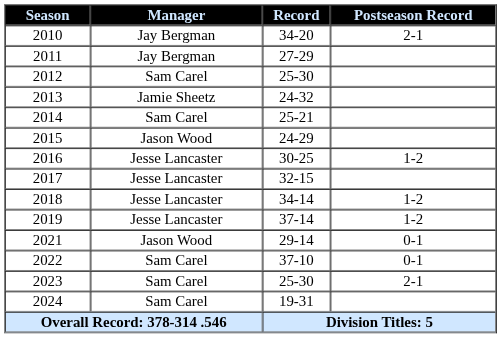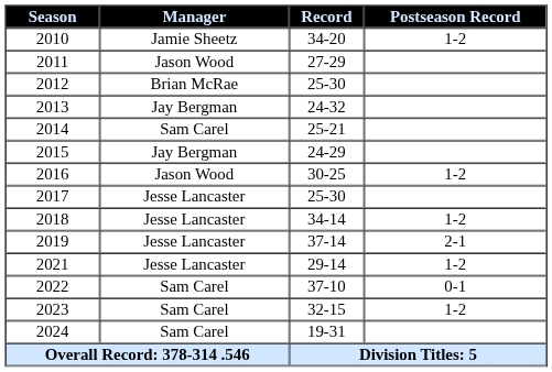 <table cellpadding="1" border="1" cellspacing="0" style="width:60%; text-align:center;">
 <tr style="background:black; color:#d0e7ff;">
 <th>Season</th>
 <th>Manager</th>
 <th>Record</th>
 <th>Postseason Record</th>
 </tr>
 <tr>
 <td>2010</td>
-<td>Jay Bergman</td>
+<td>Jamie Sheetz</td>
 <td>34-20</td>
-<td>2-1</td>
+<td>1-2</td>
 </tr>
 <tr>
 <td>2011</td>
-<td>Jay Bergman</td>
+<td>Jason Wood</td>
 <td>27-29</td>
 <td></td>
 </tr>
 <tr>
 <td>2012</td>
-<td>Sam Carel</td>
+<td>Brian McRae</td>
 <td>25-30</td>
 <td></td>
 </tr>
 <tr>
 <td>2013</td>
-<td>Jamie Sheetz</td>
+<td>Jay Bergman</td>
 <td>24-32</td>
 <td></td>
 </tr>
 <tr>
 <td>2014</td>
 <td>Sam Carel</td>
 <td>25-21</td>
 <td></td>
 </tr>
 <tr>
 <td>2015</td>
-<td>Jason Wood</td>
+<td>Jay Bergman</td>
 <td>24-29</td>
 <td></td>
 </tr>
 <tr>
 <td>2016</td>
-<td>Jesse Lancaster</td>
+<td>Jason Wood</td>
 <td>30-25</td>
 <td>1-2</td>
 </tr>
 <tr>
 <td>2017</td>
 <td>Jesse Lancaster</td>
-<td>32-15</td>
+<td>25-30</td>
 <td></td>
 </tr>
 <tr>
 <td>2018</td>
 <td>Jesse Lancaster</td>
 <td>34-14</td>
 <td>1-2</td>
 </tr>
 <tr>
 <td>2019</td>
 <td>Jesse Lancaster</td>
 <td>37-14</td>
-<td>1-2</td>
+<td>2-1</td>
 </tr>
 <tr>
 <td>2021</td>
-<td>Jason Wood</td>
+<td>Jesse Lancaster</td>
 <td>29-14</td>
-<td>0-1</td>
+<td>1-2</td>
 </tr>
 <tr>
 <td>2022</td>
 <td>Sam Carel</td>
 <td>37-10</td>
 <td>0-1</td>
 </tr>
 <tr>
 <td>2023</td>
 <td>Sam Carel</td>
-<td>25-30</td>
-<td>2-1</td>
+<td>32-15</td>
+<td>1-2</td>
 </tr>
 <tr>
 <td>2024</td>
 <td>Sam Carel</td>
 <td>19-31</td>
 <td></td>
 </tr>
 <tr>
 <th colspan="2;" style="background:#d0e7ff; color:black;">Overall Record: 378-314 .546</th>
 <th colspan="2;" style="background:#d0e7ff; color:black;">Division Titles: 5</th>
 </tr>
 </table>
